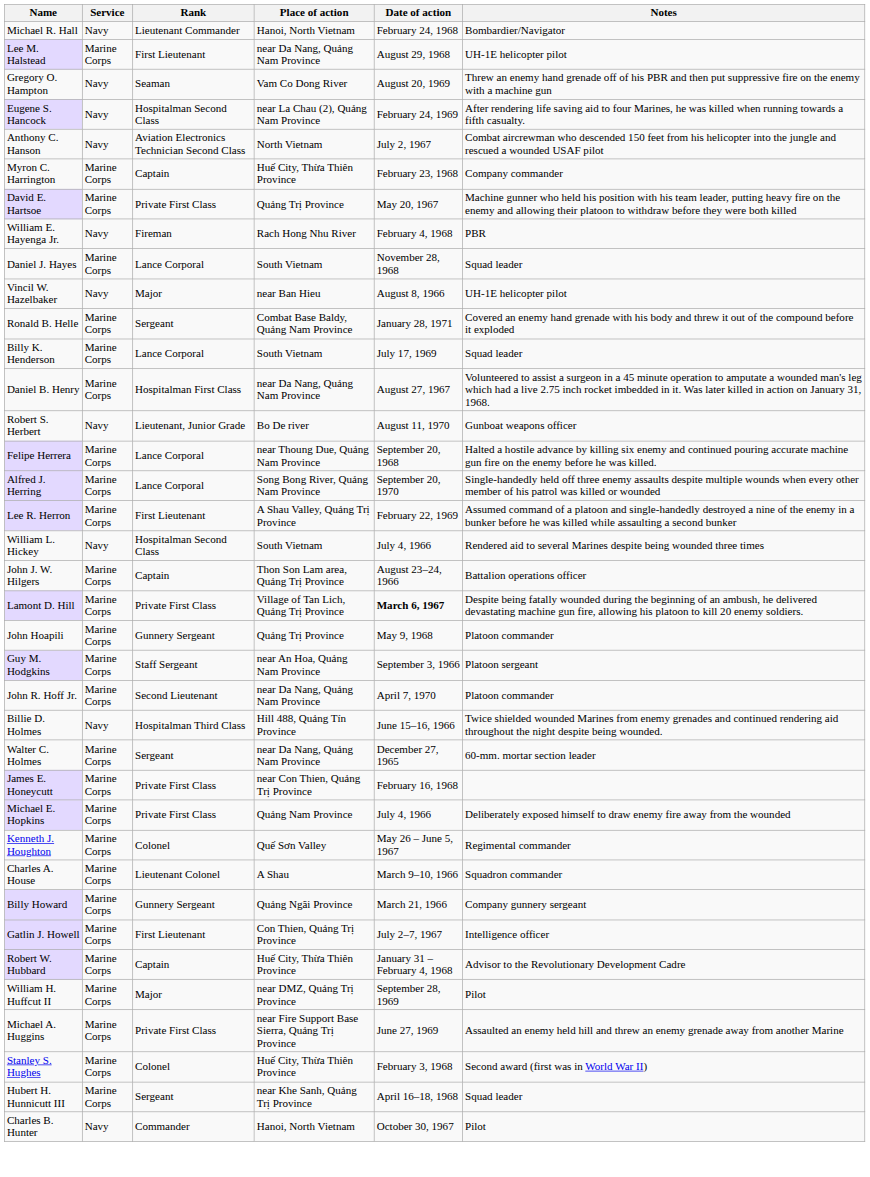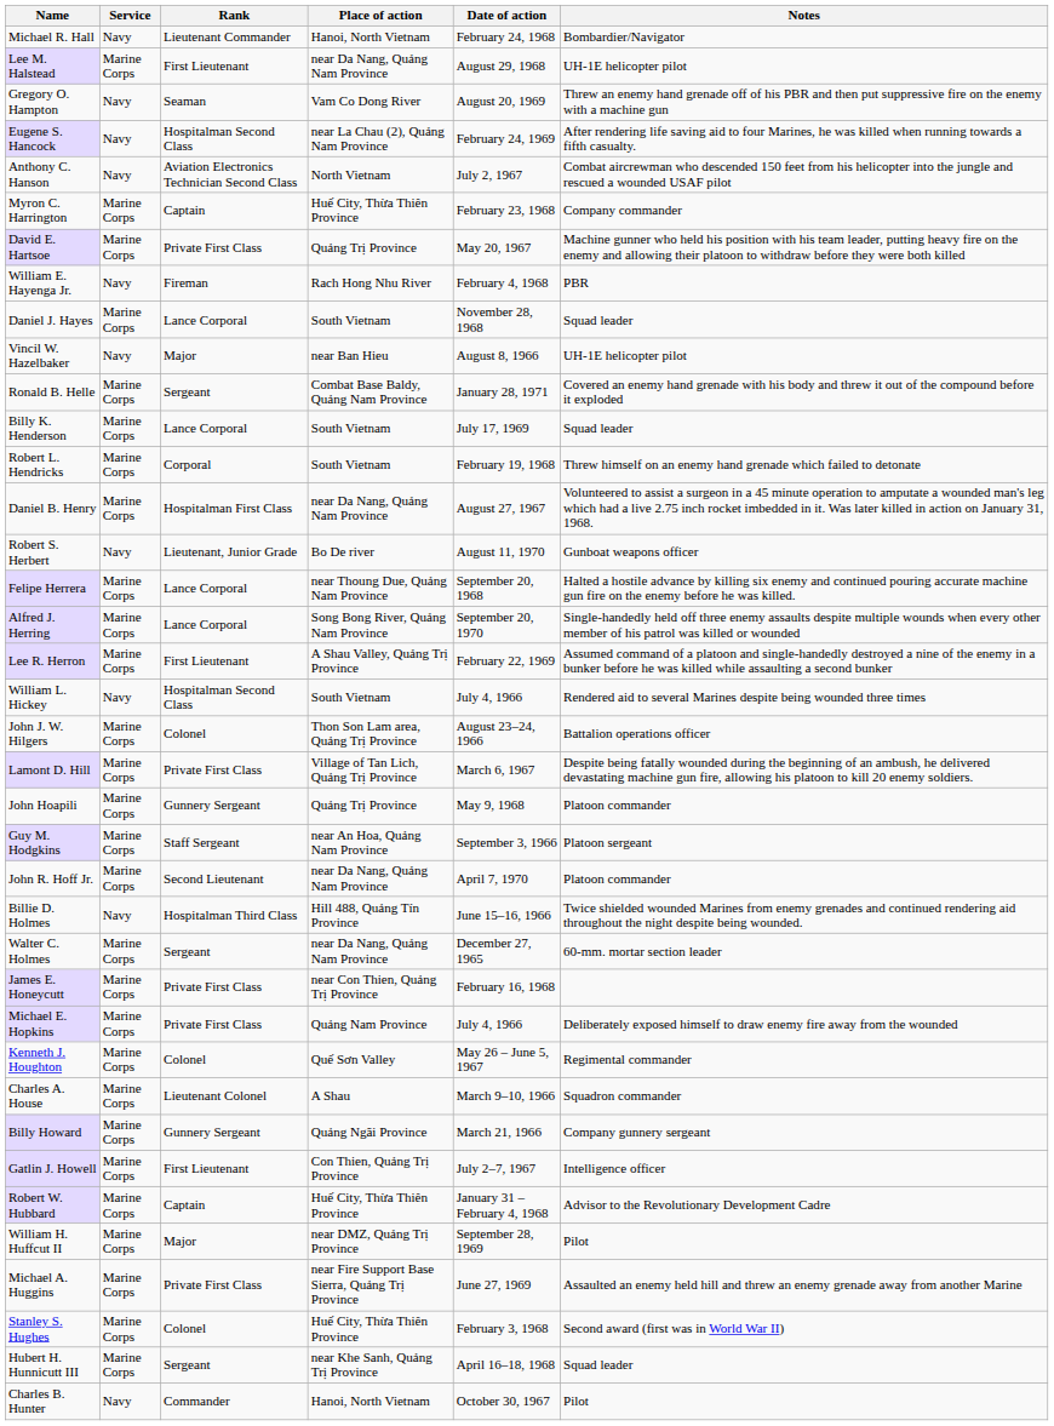 <table class="wikitable sortable">
 <tr>
 <th>Name</th>
 <th>Service</th>
 <th>Rank</th>
 <th>Place of action</th>
 <th>Date of action</th>
 <th>Notes</th>
 </tr>
 <tr>
 <td>Michael R. Hall</td>
 <td>Navy</td>
 <td>Lieutenant Commander</td>
 <td>Hanoi, North Vietnam</td>
 <td>February 24, 1968</td>
 <td>Bombardier/Navigator</td>
 </tr>
 <tr>
 <td style="background:#e3d9ff;">Lee M. Halstead</td>
 <td>Marine Corps</td>
 <td>First Lieutenant</td>
 <td>near Da Nang, Quảng Nam Province</td>
 <td>August 29, 1968</td>
 <td>UH-1E helicopter pilot</td>
 </tr>
 <tr>
 <td>Gregory O. Hampton</td>
 <td>Navy</td>
 <td>Seaman</td>
 <td>Vam Co Dong River</td>
 <td>August 20, 1969</td>
 <td>Threw an enemy hand grenade off of his PBR and then put suppressive fire on the enemy with a machine gun</td>
 </tr>
 <tr>
 <td style="background:#e3d9ff;">Eugene S. Hancock</td>
 <td>Navy</td>
 <td>Hospitalman Second Class</td>
 <td>near La Chau (2), Quảng Nam Province</td>
 <td>February 24, 1969</td>
 <td>After rendering life saving aid to four Marines, he was killed when running towards a fifth casualty.</td>
 </tr>
 <tr>
 <td>Anthony C. Hanson</td>
 <td>Navy</td>
 <td>Aviation Electronics Technician Second Class</td>
 <td>North Vietnam</td>
 <td>July 2, 1967</td>
 <td>Combat aircrewman who descended 150 feet from his helicopter into the jungle and rescued a wounded USAF pilot</td>
 </tr>
 <tr>
 <td>Myron C. Harrington</td>
 <td>Marine Corps</td>
 <td>Captain</td>
 <td>Huế City, Thừa Thiên Province</td>
 <td>February 23, 1968</td>
 <td>Company commander</td>
 </tr>
 <tr>
 <td style="background:#e3d9ff;">David E. Hartsoe</td>
 <td>Marine Corps</td>
 <td>Private First Class</td>
 <td>Quảng Trị Province</td>
 <td>May 20, 1967</td>
 <td>Machine gunner who held his position with his team leader, putting heavy fire on the enemy and allowing their platoon to withdraw before they were both killed</td>
 </tr>
 <tr>
 <td>William E. Hayenga Jr.</td>
 <td>Navy</td>
 <td>Fireman</td>
 <td>Rach Hong Nhu River</td>
 <td>February 4, 1968</td>
 <td>PBR</td>
 </tr>
 <tr>
 <td>Daniel J. Hayes</td>
 <td>Marine Corps</td>
 <td>Lance Corporal</td>
 <td>South Vietnam</td>
 <td>November 28, 1968</td>
 <td>Squad leader</td>
 </tr>
 <tr>
 <td>Vincil W. Hazelbaker</td>
 <td>Navy</td>
 <td>Major</td>
 <td>near Ban Hieu</td>
 <td>August 8, 1966</td>
 <td>UH-1E helicopter pilot</td>
 </tr>
 <tr>
 <td>Ronald B. Helle</td>
 <td>Marine Corps</td>
 <td>Sergeant</td>
 <td>Combat Base Baldy, Quảng Nam Province</td>
 <td>January 28, 1971</td>
 <td>Covered an enemy hand grenade with his body and threw it out of the compound before it exploded</td>
 </tr>
 <tr>
 <td>Billy K. Henderson</td>
 <td>Marine Corps</td>
 <td>Lance Corporal</td>
 <td>South Vietnam</td>
 <td>July 17, 1969</td>
 <td>Squad leader</td>
 </tr>
 <tr>
+<td>Robert L. Hendricks</td>
+<td>Marine Corps</td>
+<td>Corporal</td>
+<td>South Vietnam</td>
+<td>February 19, 1968</td>
+<td>Threw himself on an enemy hand grenade which failed to detonate</td>
+</tr>
+<tr>
 <td>Daniel B. Henry</td>
 <td>Marine Corps</td>
 <td>Hospitalman First Class</td>
 <td>near Da Nang, Quảng Nam Province</td>
 <td>August 27, 1967</td>
 <td>Volunteered to assist a surgeon in a 45 minute operation to amputate a wounded man's leg which had a live 2.75 inch rocket imbedded in it. Was later killed in action on January 31, 1968.</td>
 </tr>
 <tr>
 <td>Robert S. Herbert</td>
 <td>Navy</td>
 <td>Lieutenant, Junior Grade</td>
 <td>Bo De river</td>
 <td>August 11, 1970</td>
 <td>Gunboat weapons officer</td>
 </tr>
 <tr>
 <td style="background:#e3d9ff;">Felipe Herrera</td>
 <td>Marine Corps</td>
 <td>Lance Corporal</td>
 <td>near Thoung Due, Quảng Nam Province</td>
 <td>September 20, 1968</td>
 <td>Halted a hostile advance by killing six enemy and continued pouring accurate machine gun fire on the enemy before he was killed.</td>
 </tr>
 <tr>
 <td style="background:#e3d9ff;">Alfred J. Herring</td>
 <td>Marine Corps</td>
 <td>Lance Corporal</td>
 <td>Song Bong River, Quảng Nam Province</td>
 <td>September 20, 1970</td>
 <td>Single-handedly held off three enemy assaults despite multiple wounds when every other member of his patrol was killed or wounded</td>
 </tr>
 <tr>
 <td style="background:#e3d9ff;">Lee R. Herron</td>
 <td>Marine Corps</td>
 <td>First Lieutenant</td>
 <td>A Shau Valley, Quảng Trị Province</td>
 <td>February 22, 1969</td>
 <td>Assumed command of a platoon and single-handedly destroyed a nine of the enemy in a bunker before he was killed while assaulting a second bunker</td>
 </tr>
 <tr>
 <td>William L. Hickey</td>
 <td>Navy</td>
 <td>Hospitalman Second Class</td>
 <td>South Vietnam</td>
 <td>July 4, 1966</td>
 <td>Rendered aid to several Marines despite being wounded three times</td>
 </tr>
 <tr>
 <td>John J. W. Hilgers</td>
 <td>Marine Corps</td>
-<td>Captain</td>
+<td>Colonel</td>
 <td>Thon Son Lam area, Quảng Trị Province</td>
 <td>August 23–24, 1966</td>
 <td>Battalion operations officer</td>
 </tr>
 <tr>
 <td style="background:#e3d9ff;">Lamont D. Hill</td>
 <td>Marine Corps</td>
 <td>Private First Class</td>
 <td>Village of Tan Lich, Quảng Trị Province</td>
-<td><strong>March 6, 1967</strong></td>
+<td>March 6, 1967</td>
 <td>Despite being fatally wounded during the beginning of an ambush, he delivered devastating machine gun fire, allowing his platoon to kill 20 enemy soldiers.</td>
 </tr>
 <tr>
 <td>John Hoapili</td>
 <td>Marine Corps</td>
 <td>Gunnery Sergeant</td>
 <td>Quảng Trị Province</td>
 <td>May 9, 1968</td>
 <td>Platoon commander</td>
 </tr>
 <tr>
 <td style="background:#e3d9ff;">Guy M. Hodgkins</td>
 <td>Marine Corps</td>
 <td>Staff Sergeant</td>
 <td>near An Hoa, Quảng Nam Province</td>
 <td>September 3, 1966</td>
 <td>Platoon sergeant</td>
 </tr>
 <tr>
 <td>John R. Hoff Jr.</td>
 <td>Marine Corps</td>
 <td>Second Lieutenant</td>
 <td>near Da Nang, Quảng Nam Province</td>
 <td>April 7, 1970</td>
 <td>Platoon commander</td>
 </tr>
 <tr>
 <td>Billie D. Holmes</td>
 <td>Navy</td>
 <td>Hospitalman Third Class</td>
 <td>Hill 488, Quảng Tín Province</td>
 <td>June 15–16, 1966</td>
 <td>Twice shielded wounded Marines from enemy grenades and continued rendering aid throughout the night despite being wounded.</td>
 </tr>
 <tr>
 <td>Walter C. Holmes</td>
 <td>Marine Corps</td>
 <td>Sergeant</td>
 <td>near Da Nang, Quảng Nam Province</td>
 <td>December 27, 1965</td>
 <td>60-mm. mortar section leader</td>
 </tr>
 <tr>
 <td style="background:#e3d9ff;">James E. Honeycutt</td>
 <td>Marine Corps</td>
 <td>Private First Class</td>
 <td>near Con Thien, Quảng Trị Province</td>
 <td>February 16, 1968</td>
 <td></td>
 </tr>
 <tr>
 <td style="background:#e3d9ff;">Michael E. Hopkins</td>
 <td>Marine Corps</td>
 <td>Private First Class</td>
 <td>Quảng Nam Province</td>
 <td>July 4, 1966</td>
 <td>Deliberately exposed himself to draw enemy fire away from the wounded</td>
 </tr>
 <tr>
 <td><a href='#'>Kenneth J. Houghton</a></td>
 <td>Marine Corps</td>
 <td>Colonel</td>
 <td>Quế Sơn Valley</td>
 <td>May 26 – June 5, 1967</td>
 <td>Regimental commander</td>
 </tr>
 <tr>
 <td>Charles A. House</td>
 <td>Marine Corps</td>
 <td>Lieutenant Colonel</td>
 <td>A Shau</td>
 <td>March 9–10, 1966</td>
 <td>Squadron commander</td>
 </tr>
 <tr>
 <td style="background:#e3d9ff;">Billy Howard</td>
 <td>Marine Corps</td>
 <td>Gunnery Sergeant</td>
 <td>Quảng Ngãi Province</td>
 <td>March 21, 1966</td>
 <td>Company gunnery sergeant</td>
 </tr>
 <tr>
 <td style="background:#e3d9ff;">Gatlin J. Howell</td>
 <td>Marine Corps</td>
 <td>First Lieutenant</td>
 <td>Con Thien, Quảng Trị Province</td>
 <td>July 2–7, 1967</td>
 <td>Intelligence officer</td>
 </tr>
 <tr>
 <td style="background:#e3d9ff;">Robert W. Hubbard</td>
 <td>Marine Corps</td>
 <td>Captain</td>
 <td>Huế City, Thừa Thiên Province</td>
 <td>January 31 – February 4, 1968</td>
 <td>Advisor to the Revolutionary Development Cadre</td>
 </tr>
 <tr>
 <td>William H. Huffcut II</td>
 <td>Marine Corps</td>
 <td>Major</td>
 <td>near DMZ, Quảng Trị Province</td>
 <td>September 28, 1969</td>
 <td>Pilot</td>
 </tr>
 <tr>
 <td>Michael A. Huggins</td>
 <td>Marine Corps</td>
 <td>Private First Class</td>
 <td>near Fire Support Base Sierra, Quảng Trị Province</td>
 <td>June 27, 1969</td>
 <td>Assaulted an enemy held hill and threw an enemy grenade away from another Marine</td>
 </tr>
 <tr>
 <td><a href='#'>Stanley S. Hughes</a></td>
 <td>Marine Corps</td>
 <td>Colonel</td>
 <td>Huế City, Thừa Thiên Province</td>
 <td>February 3, 1968</td>
 <td>Second award (first was in <a href='#'>World War II</a>)</td>
 </tr>
 <tr>
 <td>Hubert H. Hunnicutt III</td>
 <td>Marine Corps</td>
 <td>Sergeant</td>
 <td>near Khe Sanh, Quảng Trị Province</td>
 <td>April 16–18, 1968</td>
 <td>Squad leader</td>
 </tr>
 <tr>
 <td>Charles B. Hunter</td>
 <td>Navy</td>
 <td>Commander</td>
 <td>Hanoi, North Vietnam</td>
 <td>October 30, 1967</td>
 <td>Pilot</td>
 </tr>
 </table>
